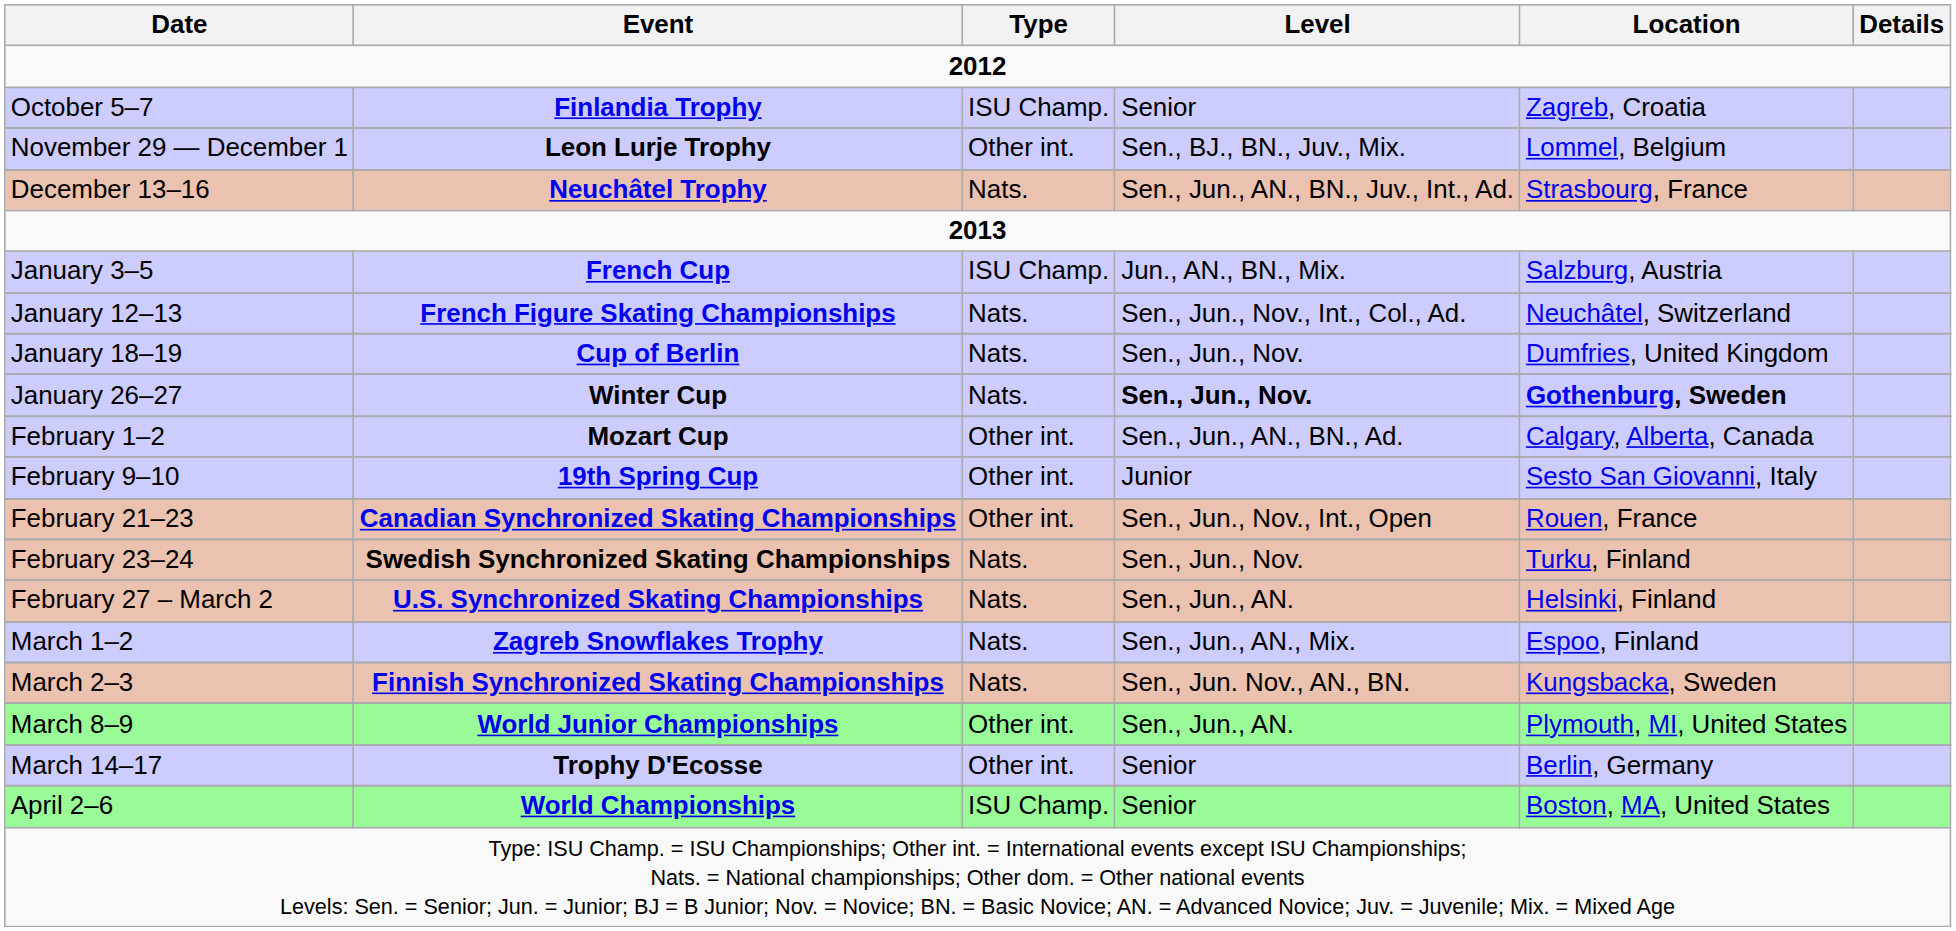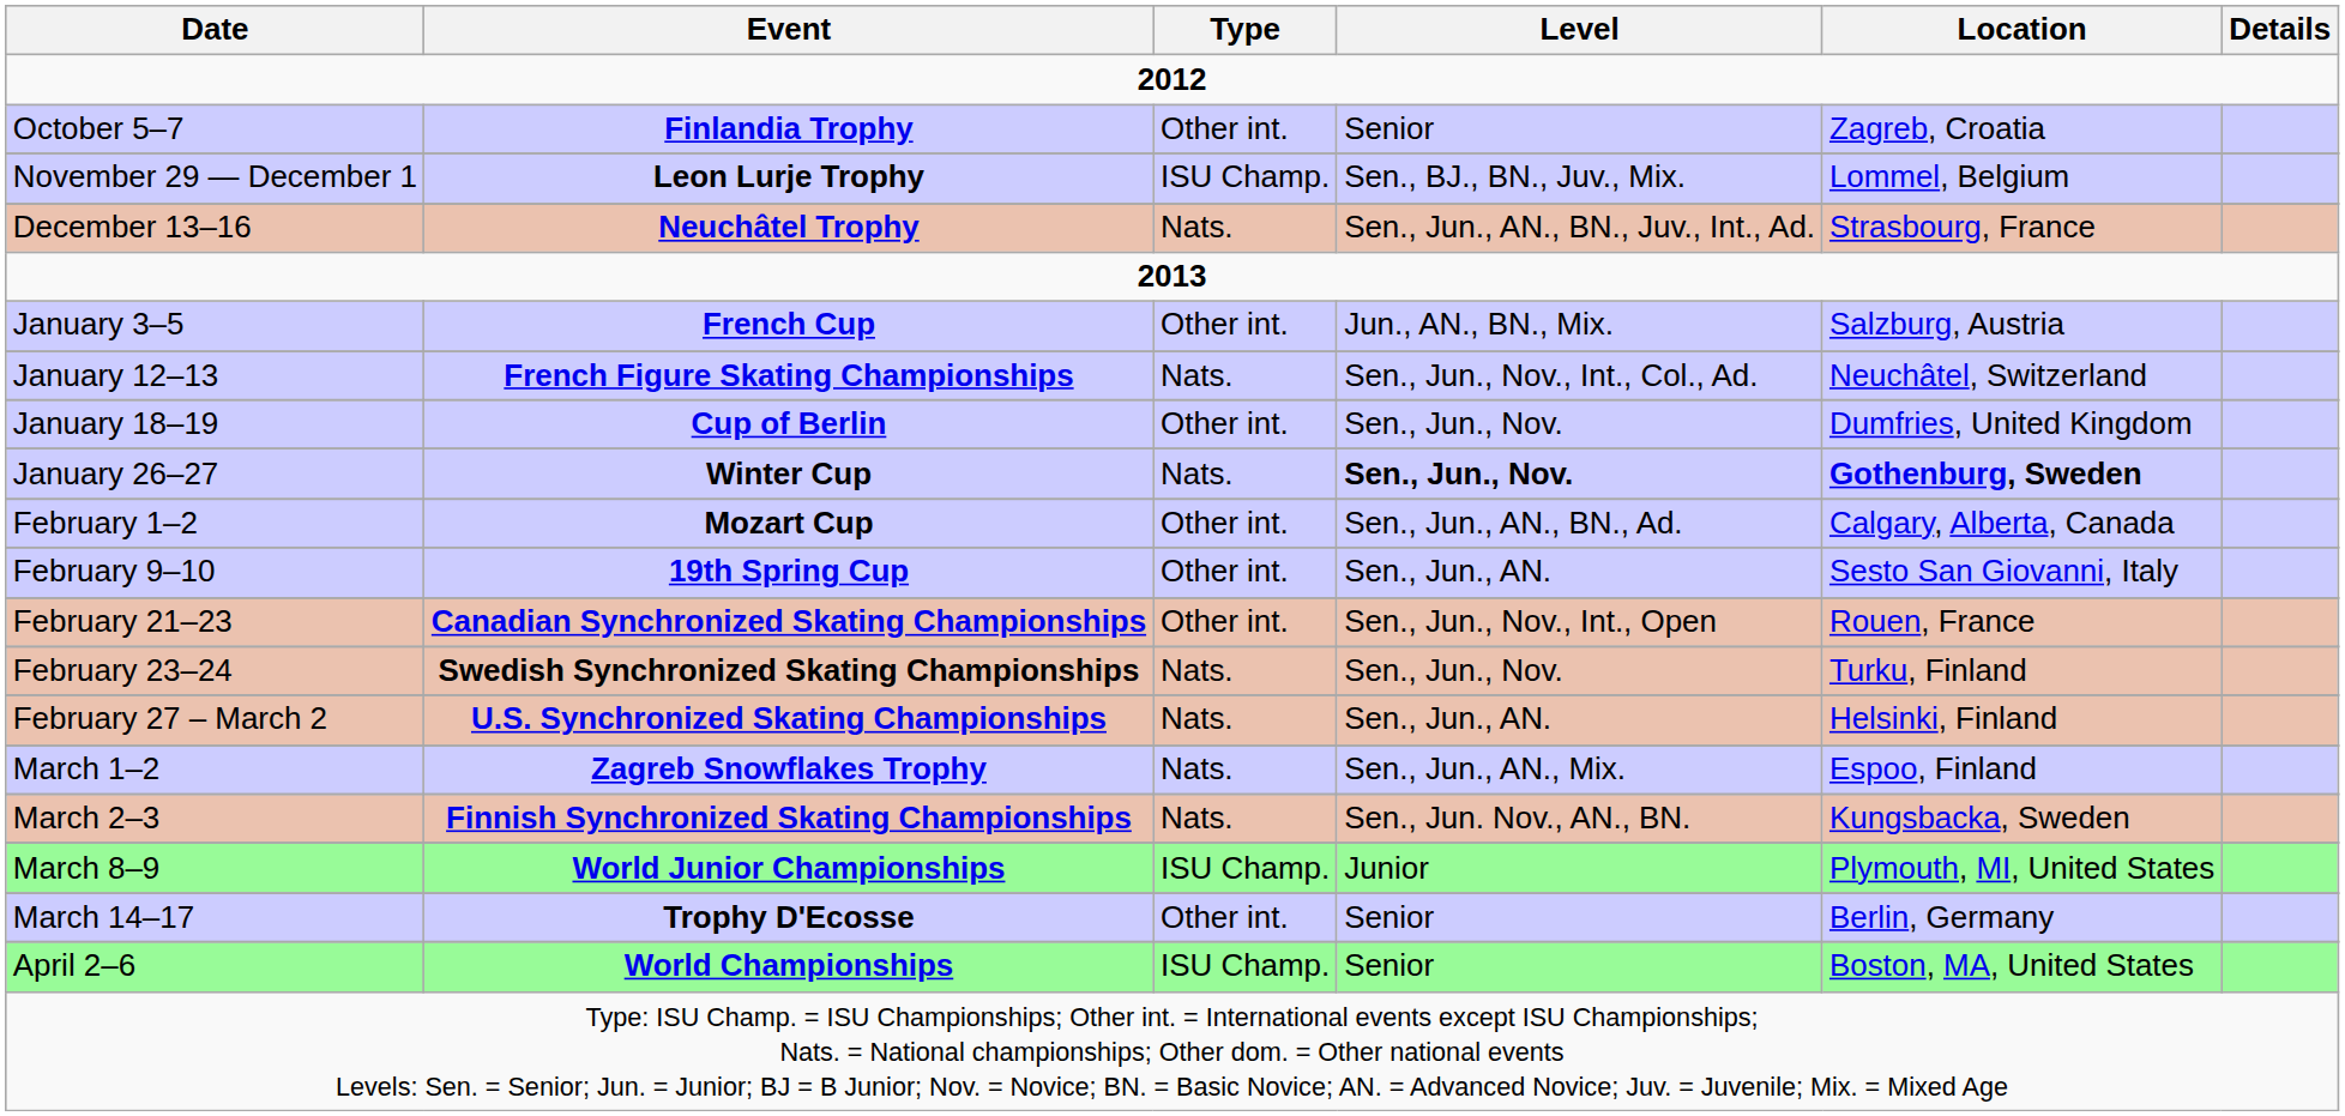 <table class="wikitable">
 <tr>
 <th>Date</th>
 <th>Event</th>
 <th>Type</th>
 <th>Level</th>
 <th>Location</th>
 <th>Details</th>
 </tr>
 <tr>
 <td colspan=7 align=center><strong>2012</strong></td>
 </tr>
 <tr bgcolor=CCCCFF>
 <td>October 5–7</td>
 <td align="center"><strong><a href='#'>Finlandia Trophy</a></strong></td>
-<td>ISU Champ.</td>
+<td>Other int.</td>
 <td>Senior</td>
 <td><a href='#'>Zagreb</a>, Croatia</td>
 <td></td>
 </tr>
 <tr>
 </tr>
 <tr bgcolor=CCCCFF>
 <td>November 29 — December 1</td>
 <td align="center"><strong>Leon Lurje Trophy</strong></td>
-<td>Other int.</td>
+<td>ISU Champ.</td>
 <td>Sen., BJ., BN., Juv., Mix.</td>
 <td><a href='#'>Lommel</a>, Belgium</td>
 <td></td>
 </tr>
 <tr>
 </tr>
 <tr bgcolor=EBC2AF>
 <td>December 13–16</td>
 <td align="center"><strong><a href='#'>Neuchâtel Trophy</a></strong></td>
 <td>Nats.</td>
 <td>Sen., Jun., AN., BN., Juv., Int., Ad.</td>
 <td><a href='#'>Strasbourg</a>, France</td>
 <td></td>
 </tr>
 <tr>
 <td colspan=7 align=center><strong>2013</strong></td>
 </tr>
 <tr bgcolor=CCCCFF>
 <td>January 3–5</td>
 <td align="center"><strong><a href='#'>French Cup</a></strong></td>
-<td>ISU Champ.</td>
+<td>Other int.</td>
 <td>Jun., AN., BN., Mix.</td>
 <td><a href='#'>Salzburg</a>, Austria</td>
 <td></td>
 </tr>
 <tr>
 </tr>
 <tr bgcolor=CCCCFF>
 <td>January 12–13</td>
 <td align="center"><strong><a href='#'>French Figure Skating Championships</a></strong></td>
 <td>Nats.</td>
 <td>Sen., Jun., Nov., Int., Col., Ad.</td>
 <td><a href='#'>Neuchâtel</a>, Switzerland</td>
 <td></td>
 </tr>
 <tr>
 </tr>
 <tr bgcolor=CCCCFF>
 <td>January 18–19</td>
 <td align="center"><strong><a href='#'>Cup of Berlin</a></strong></td>
-<td>Nats.</td>
+<td>Other int.</td>
 <td>Sen., Jun., Nov.</td>
 <td><a href='#'>Dumfries</a>, United Kingdom</td>
 <td></td>
 </tr>
 <tr>
 </tr>
 <tr bgcolor=CCCCFF>
 <td>January 26–27</td>
 <td align="center"><strong>Winter Cup</strong></td>
 <td>Nats.</td>
 <td><strong>Sen., Jun., Nov.</strong></td>
 <td><strong><a href='#'>Gothenburg</a>, Sweden</strong></td>
 <td></td>
 </tr>
 <tr>
 </tr>
 <tr bgcolor=CCCCFF>
 <td>February 1–2</td>
 <td align="center"><strong>Mozart Cup</strong></td>
 <td>Other int.</td>
 <td>Sen., Jun., AN., BN., Ad.</td>
 <td><a href='#'>Calgary</a>, <a href='#'>Alberta</a>, Canada</td>
 <td></td>
 </tr>
 <tr>
 </tr>
 <tr bgcolor=CCCCFF>
 <td>February 9–10</td>
 <td align="center"><strong><a href='#'>19th Spring Cup</a></strong></td>
 <td>Other int.</td>
-<td>Junior</td>
+<td>Sen., Jun., AN.</td>
 <td><a href='#'>Sesto San Giovanni</a>, Italy</td>
 <td></td>
 </tr>
 <tr>
 </tr>
 <tr bgcolor=EBC2AF>
 <td>February 21–23</td>
 <td align="center"><strong><a href='#'>Canadian Synchronized Skating Championships</a></strong></td>
 <td>Other int.</td>
 <td>Sen., Jun., Nov., Int., Open</td>
 <td><a href='#'>Rouen</a>, France</td>
 <td></td>
 </tr>
 <tr>
 </tr>
 <tr bgcolor=EBC2AF>
 <td>February 23–24</td>
 <td align="center"><strong>Swedish Synchronized Skating Championships</strong></td>
 <td>Nats.</td>
 <td>Sen., Jun., Nov.</td>
 <td><a href='#'>Turku</a>, Finland</td>
 <td></td>
 </tr>
 <tr>
 </tr>
 <tr bgcolor=EBC2AF>
 <td>February 27 – March 2</td>
 <td align="center"><strong><a href='#'>U.S. Synchronized Skating Championships</a></strong></td>
 <td>Nats.</td>
 <td>Sen., Jun., AN.</td>
 <td><a href='#'>Helsinki</a>, Finland</td>
 <td></td>
 </tr>
 <tr>
 </tr>
 <tr bgcolor=CCCCFF>
 <td>March 1–2</td>
 <td align="center"><strong><a href='#'>Zagreb Snowflakes Trophy</a></strong></td>
 <td>Nats.</td>
 <td>Sen., Jun., AN., Mix.</td>
 <td><a href='#'>Espoo</a>, Finland</td>
 <td></td>
 </tr>
 <tr>
 </tr>
 <tr bgcolor=EBC2AF>
 <td>March 2–3</td>
 <td align="center"><strong><a href='#'>Finnish Synchronized Skating Championships</a></strong></td>
 <td>Nats.</td>
 <td>Sen., Jun. Nov., AN., BN.</td>
 <td><a href='#'>Kungsbacka</a>, Sweden</td>
 <td></td>
 </tr>
 <tr>
 </tr>
 <tr bgcolor=98FB98>
 <td>March 8–9</td>
 <td align="center"><strong><a href='#'>World Junior Championships</a></strong></td>
-<td>Other int.</td>
-<td>Sen., Jun., AN.</td>
+<td>ISU Champ.</td>
+<td>Junior</td>
 <td><a href='#'>Plymouth</a>, <a href='#'>MI</a>, United States</td>
 <td></td>
 </tr>
 <tr>
 </tr>
 <tr bgcolor=CCCCFF>
 <td>March 14–17</td>
 <td align="center"><strong>Trophy D'Ecosse</strong></td>
 <td>Other int.</td>
 <td>Senior</td>
 <td><a href='#'>Berlin</a>, Germany</td>
 <td></td>
 </tr>
 <tr>
 </tr>
 <tr bgcolor=98FB98>
 <td>April 2–6</td>
 <td align="center"><strong><a href='#'>World Championships</a></strong></td>
 <td>ISU Champ.</td>
 <td>Senior</td>
 <td><a href='#'>Boston</a>, <a href='#'>MA</a>, United States</td>
 <td></td>
 </tr>
 <tr>
 <td colspan=7 align=center><small>Type: ISU Champ. = ISU Championships; Other int. = International events except ISU Championships; <br> Nats. = National championships; Other dom. = Other national events <br> Levels: Sen. = Senior; Jun. = Junior; BJ = B Junior; Nov. = Novice; BN. = Basic Novice; AN. = Advanced Novice; Juv. = Juvenile; Mix. = Mixed Age</small></td>
 </tr>
 </table>
